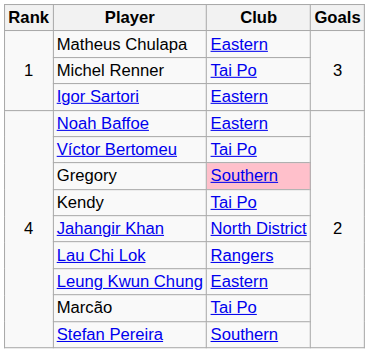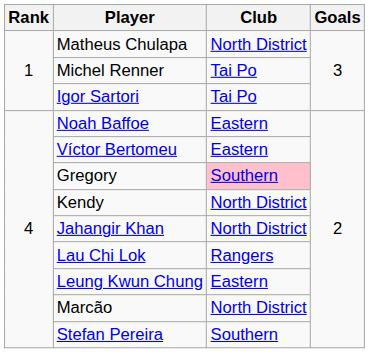 <table class="wikitable" style="text-align:center">
 <tr>
 <th>Rank</th>
 <th>Player</th>
 <th>Club</th>
 <th>Goals</th>
 </tr>
 <tr>
 <td rowspan="3">1</td>
 <td align="left"> Matheus Chulapa</td>
-<td align="left"><a href='#'>Eastern</a></td>
+<td align="left"><a href='#'>North District</a></td>
 <td rowspan="3">3</td>
 </tr>
 <tr>
 <td align="left"> Michel Renner</td>
 <td align="left"><a href='#'>Tai Po</a></td>
 </tr>
 <tr>
 <td align="left"> <a href='#'>Igor Sartori</a></td>
-<td align="left"><a href='#'>Eastern</a></td>
+<td align="left"><a href='#'>Tai Po</a></td>
 </tr>
 <tr>
 <td rowspan="9">4</td>
 <td align="left"> <a href='#'>Noah Baffoe</a></td>
 <td align="left"><a href='#'>Eastern</a></td>
 <td rowspan="9">2</td>
 </tr>
 <tr>
 <td align="left"> <a href='#'>Víctor Bertomeu</a></td>
-<td align="left"><a href='#'>Tai Po</a></td>
+<td align="left"><a href='#'>Eastern</a></td>
 </tr>
 <tr>
 <td align="left"> Gregory</td>
 <td align="left" style="background: pink;"><a href='#'>Southern</a></td>
 </tr>
 <tr>
 <td align="left"> Kendy</td>
-<td align="left"><a href='#'>Tai Po</a></td>
+<td align="left"><a href='#'>North District</a></td>
 </tr>
 <tr>
 <td align="left"> <a href='#'>Jahangir Khan</a></td>
 <td align="left"><a href='#'>North District</a></td>
 </tr>
 <tr>
 <td align="left"> <a href='#'>Lau Chi Lok</a></td>
 <td align="left"><a href='#'>Rangers</a></td>
 </tr>
 <tr>
 <td align="left"> <a href='#'>Leung Kwun Chung</a></td>
 <td align="left"><a href='#'>Eastern</a></td>
 </tr>
 <tr>
 <td align="left"> Marcão</td>
-<td align="left"><a href='#'>Tai Po</a></td>
+<td align="left"><a href='#'>North District</a></td>
 </tr>
 <tr>
 <td align="left"> <a href='#'>Stefan Pereira</a></td>
 <td align="left"><a href='#'>Southern</a></td>
 </tr>
 </table>
